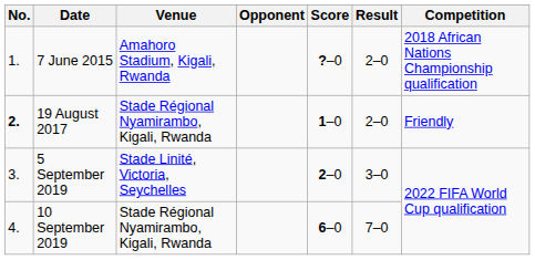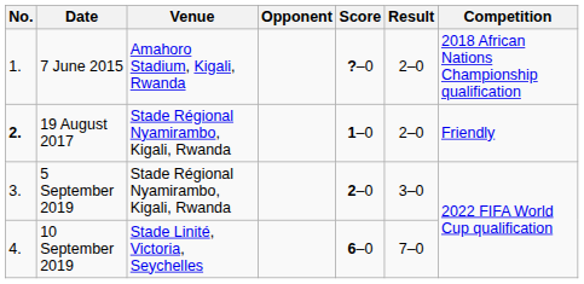 <table class="wikitable" style="font-size:100%;">
 <tr>
 <th>No.</th>
 <th>Date</th>
 <th>Venue</th>
 <th>Opponent</th>
 <th>Score</th>
 <th>Result</th>
 <th>Competition</th>
 </tr>
 <tr>
 <td>1.</td>
 <td>7 June 2015</td>
 <td><a href='#'>Amahoro Stadium</a>, <a href='#'>Kigali</a>, <a href='#'>Rwanda</a></td>
 <td></td>
 <td align=center><strong>?</strong>–0</td>
 <td align=center>2–0</td>
 <td><a href='#'>2018 African Nations Championship qualification</a></td>
 </tr>
 <tr>
 <td><strong>2.</strong></td>
 <td>19 August 2017</td>
 <td><a href='#'>Stade Régional Nyamirambo</a>, Kigali, Rwanda</td>
 <td></td>
 <td align=center><strong>1</strong>–0</td>
 <td align=center>2–0</td>
 <td><a href='#'>Friendly</a></td>
 </tr>
 <tr>
 <td>3.</td>
 <td>5 September 2019</td>
-<td><a href='#'>Stade Linité</a>, <a href='#'>Victoria</a>, <a href='#'>Seychelles</a></td>
+<td>Stade Régional Nyamirambo, Kigali, Rwanda</td>
 <td></td>
 <td align=center><strong>2</strong>–0</td>
 <td align=center>3–0</td>
 <td rowspan=2><a href='#'>2022 FIFA World Cup qualification</a></td>
 </tr>
 <tr>
 <td>4.</td>
 <td>10 September 2019</td>
-<td>Stade Régional Nyamirambo, Kigali, Rwanda</td>
+<td><a href='#'>Stade Linité</a>, <a href='#'>Victoria</a>, <a href='#'>Seychelles</a></td>
 <td></td>
 <td align=center><strong>6</strong>–0</td>
 <td align=center>7–0</td>
 </tr>
 </table>
